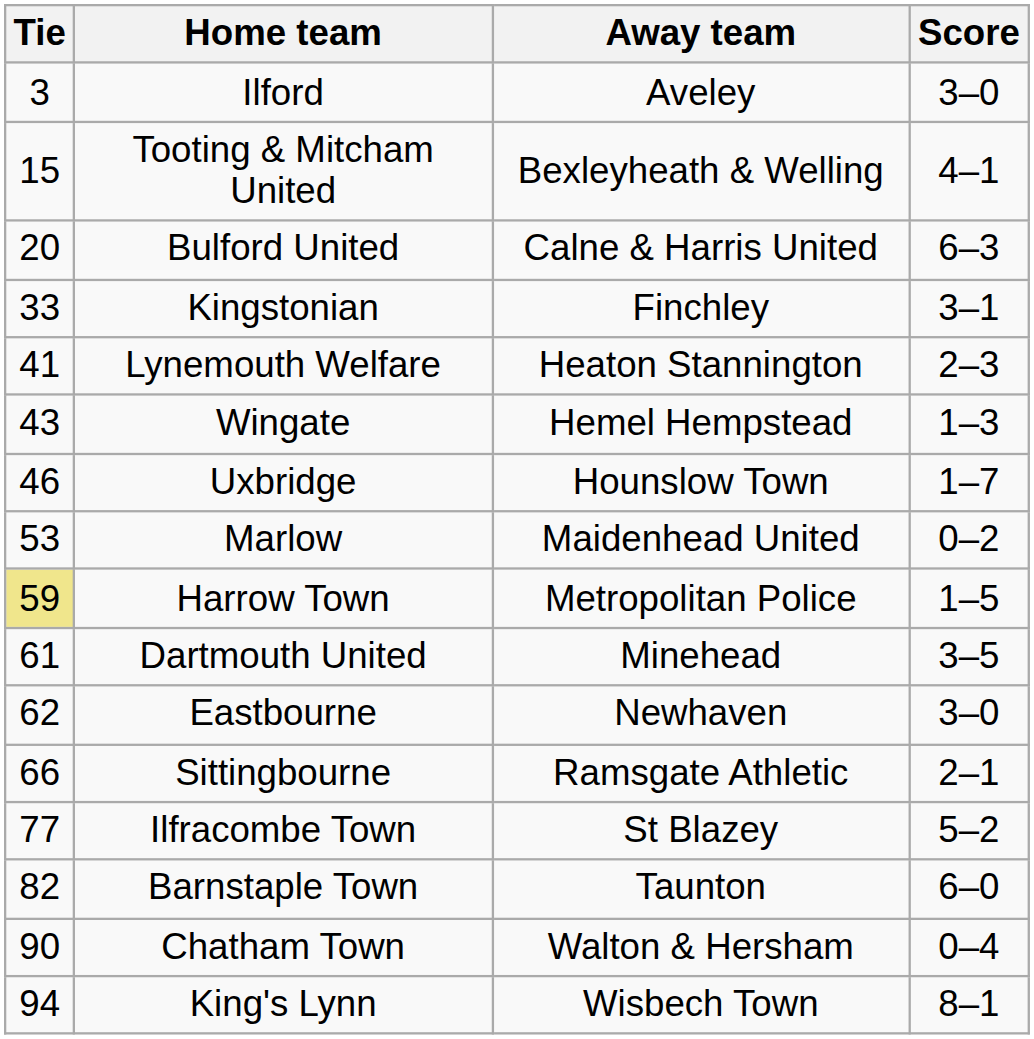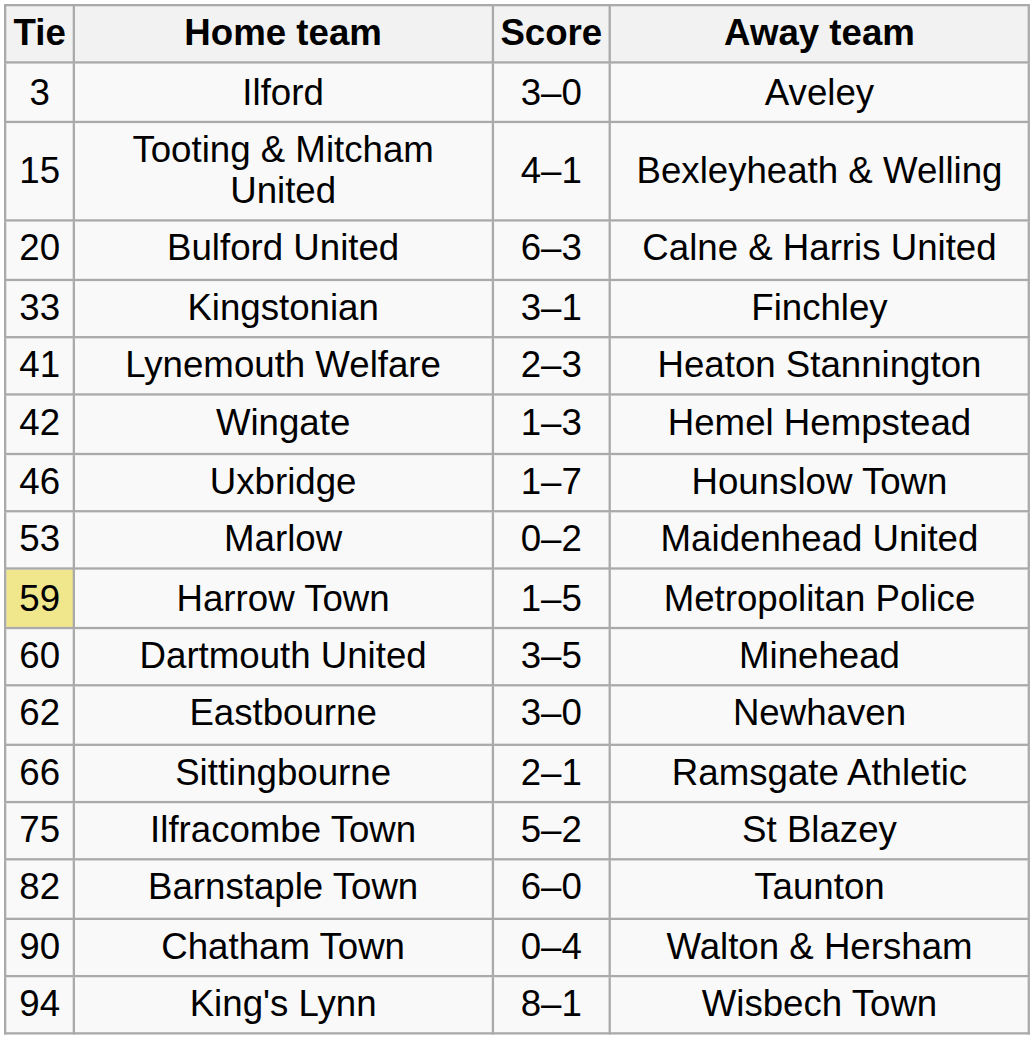 <table class="wikitable" style="text-align:center;">
 <tr>
 <th width=20>Tie</th>
 <th width=175>Home team</th>
+<th width=20>Score</th>
 <th width=175>Away team</th>
-<th width=20>Score</th>
 </tr>
 <tr>
 <td>3</td>
 <td>Ilford</td>
+<td>3–0</td>
 <td>Aveley</td>
-<td>3–0</td>
 </tr>
 <tr>
 <td>15</td>
 <td>Tooting & Mitcham United</td>
+<td>4–1</td>
 <td>Bexleyheath & Welling</td>
-<td>4–1</td>
 </tr>
 <tr>
 <td>20</td>
 <td>Bulford United</td>
+<td>6–3</td>
 <td>Calne & Harris United</td>
-<td>6–3</td>
 </tr>
 <tr>
 <td>33</td>
 <td>Kingstonian</td>
+<td>3–1</td>
 <td>Finchley</td>
-<td>3–1</td>
 </tr>
 <tr>
 <td>41</td>
 <td>Lynemouth Welfare</td>
+<td>2–3</td>
 <td>Heaton Stannington</td>
-<td>2–3</td>
 </tr>
 <tr>
-<td>43</td>
+<td>42</td>
 <td>Wingate</td>
+<td>1–3</td>
 <td>Hemel Hempstead</td>
-<td>1–3</td>
 </tr>
 <tr>
 <td>46</td>
 <td>Uxbridge</td>
+<td>1–7</td>
 <td>Hounslow Town</td>
-<td>1–7</td>
 </tr>
 <tr>
 <td>53</td>
 <td>Marlow</td>
+<td>0–2</td>
 <td>Maidenhead United</td>
-<td>0–2</td>
 </tr>
 <tr>
 <td style="background: khaki;">59</td>
 <td>Harrow Town</td>
+<td>1–5</td>
 <td>Metropolitan Police</td>
-<td>1–5</td>
 </tr>
 <tr>
-<td>61</td>
+<td>60</td>
 <td>Dartmouth United</td>
+<td>3–5</td>
 <td>Minehead</td>
-<td>3–5</td>
 </tr>
 <tr>
 <td>62</td>
 <td>Eastbourne</td>
+<td>3–0</td>
 <td>Newhaven</td>
-<td>3–0</td>
 </tr>
 <tr>
 <td>66</td>
 <td>Sittingbourne</td>
+<td>2–1</td>
 <td>Ramsgate Athletic</td>
-<td>2–1</td>
 </tr>
 <tr>
-<td>77</td>
+<td>75</td>
 <td>Ilfracombe Town</td>
+<td>5–2</td>
 <td>St Blazey</td>
-<td>5–2</td>
 </tr>
 <tr>
 <td>82</td>
 <td>Barnstaple Town</td>
+<td>6–0</td>
 <td>Taunton</td>
-<td>6–0</td>
 </tr>
 <tr>
 <td>90</td>
 <td>Chatham Town</td>
+<td>0–4</td>
 <td>Walton & Hersham</td>
-<td>0–4</td>
 </tr>
 <tr>
 <td>94</td>
 <td>King's Lynn</td>
+<td>8–1</td>
 <td>Wisbech Town</td>
-<td>8–1</td>
 </tr>
 </table>
